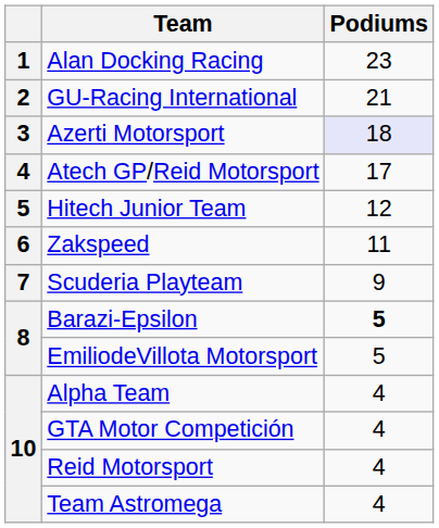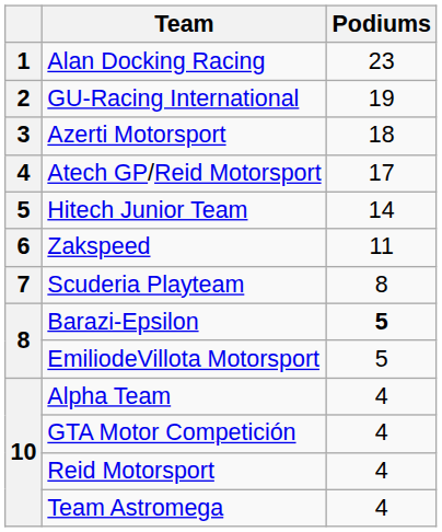 <table class="wikitable" style="float:left; margin-right:1em;">
 <tr>
 <th></th>
 <th>Team</th>
 <th>Podiums</th>
 </tr>
 <tr>
 <th>1</th>
 <td> <a href='#'>Alan Docking Racing</a></td>
 <td align=center>23</td>
 </tr>
 <tr>
 <th>2</th>
 <td> <a href='#'>GU-Racing International</a></td>
-<td align=center>21</td>
+<td align=center>19</td>
 </tr>
 <tr>
 <th>3</th>
 <td> <a href='#'>Azerti Motorsport</a></td>
-<td align=center style="background: lavender;">18</td>
+<td align=center>18</td>
 </tr>
 <tr>
 <th>4</th>
 <td> <a href='#'>Atech GP</a>/<a href='#'>Reid Motorsport</a></td>
 <td align=center>17</td>
 </tr>
 <tr>
 <th>5</th>
 <td> <a href='#'>Hitech Junior Team</a></td>
-<td align=center>12</td>
+<td align=center>14</td>
 </tr>
 <tr>
 <th>6</th>
 <td> <a href='#'>Zakspeed</a></td>
 <td align=center>11</td>
 </tr>
 <tr>
 <th>7</th>
 <td> <a href='#'>Scuderia Playteam</a></td>
-<td align=center>9</td>
+<td align=center>8</td>
 </tr>
 <tr>
 <th rowspan=2>8</th>
 <td> <a href='#'>Barazi-Epsilon</a></td>
 <td align=center><strong>5</strong></td>
 </tr>
 <tr>
 <td> <a href='#'>EmiliodeVillota Motorsport</a></td>
 <td align=center>5</td>
 </tr>
 <tr>
 <th rowspan=4>10</th>
 <td> <a href='#'>Alpha Team</a></td>
 <td align=center>4</td>
 </tr>
 <tr>
 <td> <a href='#'>GTA Motor Competición</a></td>
 <td align=center>4</td>
 </tr>
 <tr>
 <td> <a href='#'>Reid Motorsport</a></td>
 <td align=center>4</td>
 </tr>
 <tr>
 <td> <a href='#'>Team Astromega</a></td>
 <td align=center>4</td>
 </tr>
 </table>
